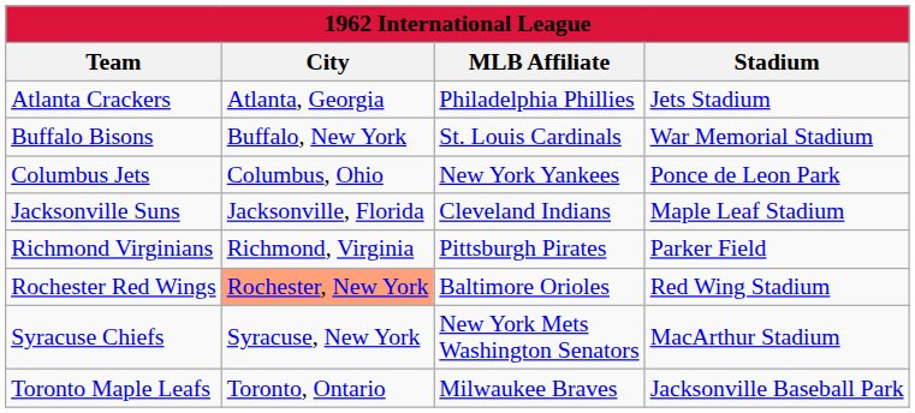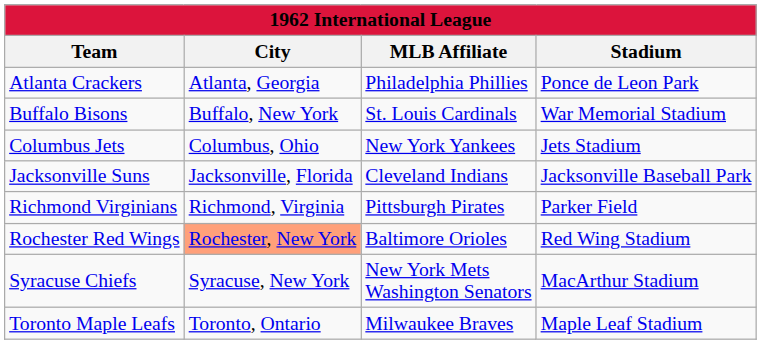 <table class="wikitable" style="width:auto">
 <tr>
 <td bgcolor="#DC143C" align="center" colspan="7"><strong><span>1962 International League</span></strong></td>
 </tr>
 <tr>
 <th>Team</th>
 <th>City</th>
 <th>MLB Affiliate</th>
 <th>Stadium</th>
 </tr>
 <tr>
 <td><a href='#'>Atlanta Crackers</a></td>
 <td><a href='#'>Atlanta</a>, <a href='#'>Georgia</a></td>
 <td><a href='#'>Philadelphia Phillies</a></td>
-<td><a href='#'>Jets Stadium</a></td>
+<td><a href='#'>Ponce de Leon Park</a></td>
 </tr>
 <tr>
 <td><a href='#'>Buffalo Bisons</a></td>
 <td><a href='#'>Buffalo</a>, <a href='#'>New York</a></td>
 <td><a href='#'>St. Louis Cardinals</a></td>
 <td><a href='#'>War Memorial Stadium</a></td>
 </tr>
 <tr>
 <td><a href='#'>Columbus Jets</a></td>
 <td><a href='#'>Columbus</a>, <a href='#'>Ohio</a></td>
 <td><a href='#'>New York Yankees</a></td>
-<td><a href='#'>Ponce de Leon Park</a></td>
+<td><a href='#'>Jets Stadium</a></td>
 </tr>
 <tr>
 <td><a href='#'>Jacksonville Suns</a></td>
 <td><a href='#'>Jacksonville</a>, <a href='#'>Florida</a></td>
 <td><a href='#'>Cleveland Indians</a></td>
-<td><a href='#'>Maple Leaf Stadium</a></td>
+<td><a href='#'>Jacksonville Baseball Park</a></td>
 </tr>
 <tr>
 <td><a href='#'>Richmond Virginians</a></td>
 <td><a href='#'>Richmond</a>, <a href='#'>Virginia</a></td>
 <td><a href='#'>Pittsburgh Pirates</a></td>
 <td><a href='#'>Parker Field</a></td>
 </tr>
 <tr>
 <td><a href='#'>Rochester Red Wings</a></td>
 <td style="background: lightsalmon;"><a href='#'>Rochester</a>, <a href='#'>New York</a></td>
 <td><a href='#'>Baltimore Orioles</a></td>
 <td><a href='#'>Red Wing Stadium</a></td>
 </tr>
 <tr>
 <td><a href='#'>Syracuse Chiefs</a></td>
 <td><a href='#'>Syracuse</a>, <a href='#'>New York</a></td>
 <td><a href='#'>New York Mets</a> <br> <a href='#'>Washington Senators</a></td>
 <td><a href='#'>MacArthur Stadium</a></td>
 </tr>
 <tr>
 <td><a href='#'>Toronto Maple Leafs</a></td>
 <td><a href='#'>Toronto</a>, <a href='#'>Ontario</a></td>
 <td><a href='#'>Milwaukee Braves</a></td>
-<td><a href='#'>Jacksonville Baseball Park</a></td>
+<td><a href='#'>Maple Leaf Stadium</a></td>
 </tr>
 </table>
